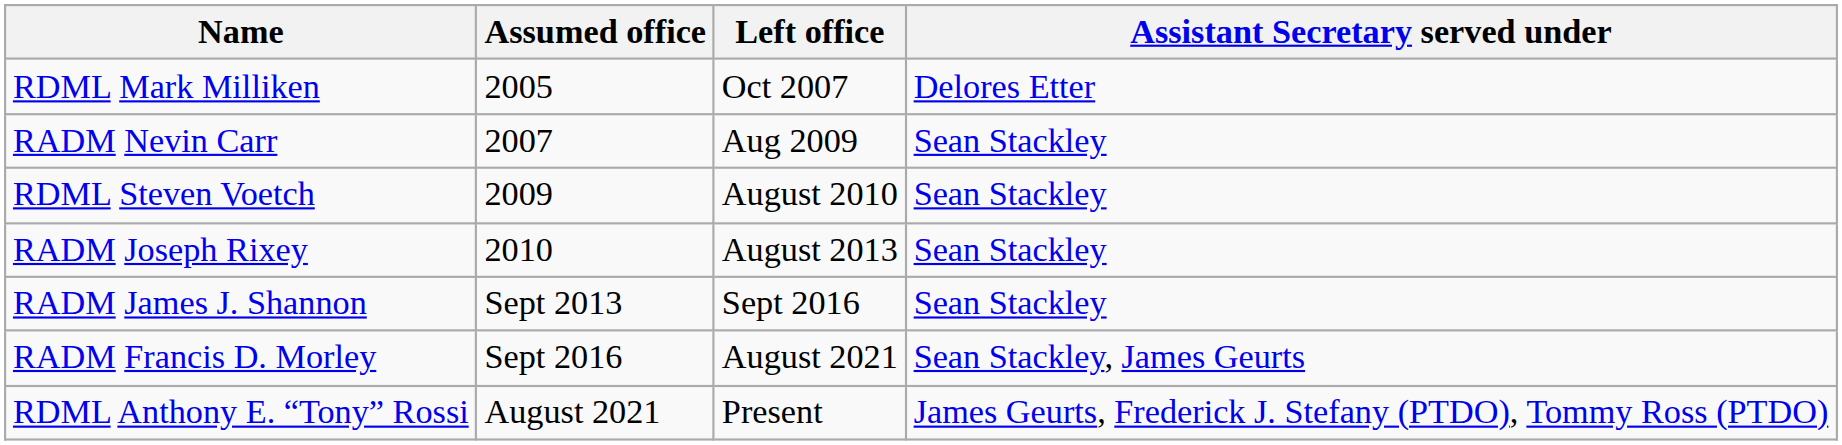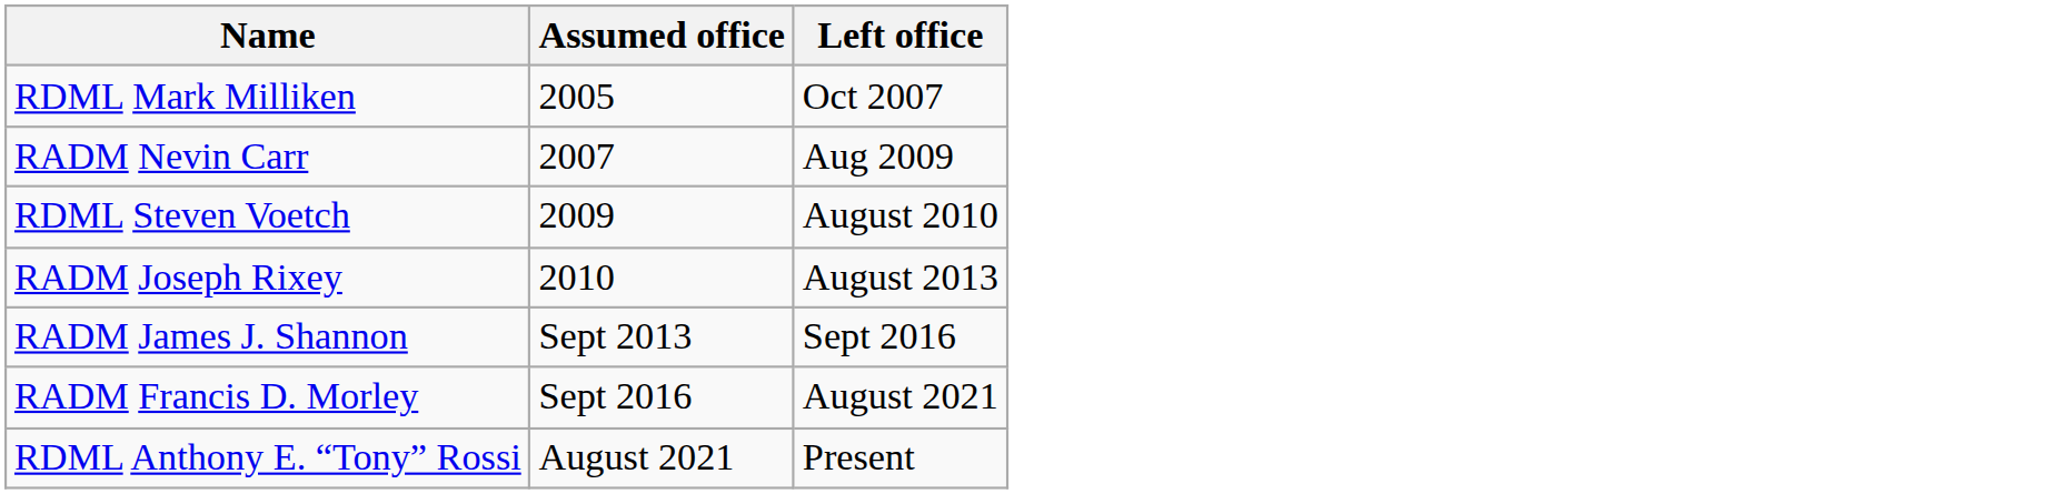 <table class="wikitable">
 <tr>
 <th>Name</th>
 <th>Assumed office</th>
 <th>Left office</th>
-<th><a href='#'>Assistant Secretary</a> served under</th>
 </tr>
 <tr>
 <td><a href='#'>RDML</a> <a href='#'>Mark Milliken</a></td>
 <td>2005</td>
 <td>Oct 2007</td>
-<td><a href='#'>Delores Etter</a></td>
 </tr>
 <tr>
 <td><a href='#'>RADM</a> <a href='#'>Nevin Carr</a></td>
 <td>2007</td>
 <td>Aug 2009</td>
-<td><a href='#'>Sean Stackley</a></td>
 </tr>
 <tr>
 <td><a href='#'>RDML</a> <a href='#'>Steven Voetch</a></td>
 <td>2009</td>
 <td>August 2010</td>
-<td><a href='#'>Sean Stackley</a></td>
 </tr>
 <tr>
 <td><a href='#'>RADM</a> <a href='#'>Joseph Rixey</a></td>
 <td>2010</td>
 <td>August 2013</td>
-<td><a href='#'>Sean Stackley</a></td>
 </tr>
 <tr>
 <td><a href='#'>RADM</a> <a href='#'>James J. Shannon</a></td>
 <td>Sept 2013</td>
 <td>Sept 2016</td>
-<td><a href='#'>Sean Stackley</a></td>
 </tr>
 <tr>
 <td><a href='#'>RADM</a> <a href='#'>Francis D. Morley</a></td>
 <td>Sept 2016</td>
 <td>August 2021</td>
-<td><a href='#'>Sean Stackley</a>, <a href='#'>James Geurts</a></td>
 </tr>
 <tr>
 <td><a href='#'>RDML</a> <a href='#'>Anthony E. “Tony” Rossi</a></td>
 <td>August 2021</td>
 <td>Present</td>
-<td><a href='#'>James Geurts</a>, <a href='#'>Frederick J. Stefany (PTDO)</a>, <a href='#'>Tommy Ross (PTDO)</a></td>
 </tr>
 </table>
